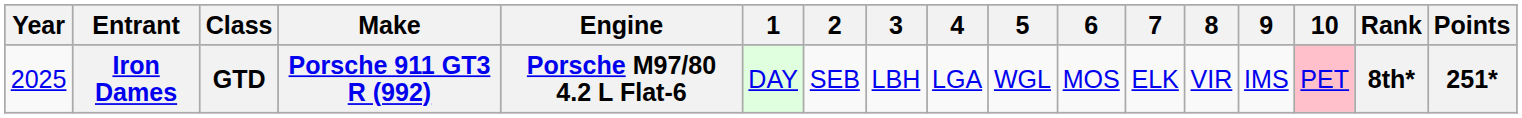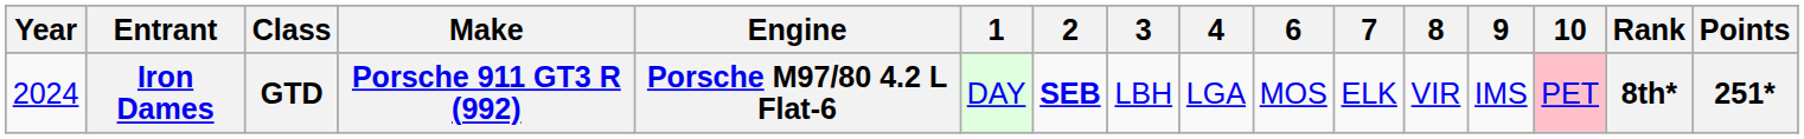 <table class="wikitable" style="text-align:center; font-size:90%">
 <tr>
 <th>Year</th>
 <th>Entrant</th>
 <th>Class</th>
 <th>Make</th>
 <th>Engine</th>
 <th>1</th>
 <th>2</th>
 <th>3</th>
 <th>4</th>
-<th>5</th>
 <th>6</th>
 <th>7</th>
 <th>8</th>
 <th>9</th>
 <th>10</th>
 <th>Rank</th>
 <th>Points</th>
 </tr>
 <tr>
-<td><a href='#'>2025</a></td>
+<td><a href='#'>2024</a></td>
 <th><a href='#'>Iron Dames</a></th>
 <th>GTD</th>
 <th><a href='#'>Porsche 911 GT3 R (992)</a></th>
 <th><a href='#'>Porsche</a> M97/80 4.2 L Flat-6</th>
 <td style="background:#DFFFDF;"><a href='#'>DAY</a><br></td>
-<td><a href='#'>SEB</a></td>
+<td><strong><a href='#'>SEB</a></strong></td>
 <td><a href='#'>LBH</a></td>
 <td><a href='#'>LGA</a></td>
-<td><a href='#'>WGL</a></td>
 <td><a href='#'>MOS</a></td>
 <td><a href='#'>ELK</a></td>
 <td><a href='#'>VIR</a></td>
 <td><a href='#'>IMS</a></td>
 <td style="background: pink;"><a href='#'>PET</a></td>
 <th>8th*</th>
 <th>251*</th>
 </tr>
 </table>
